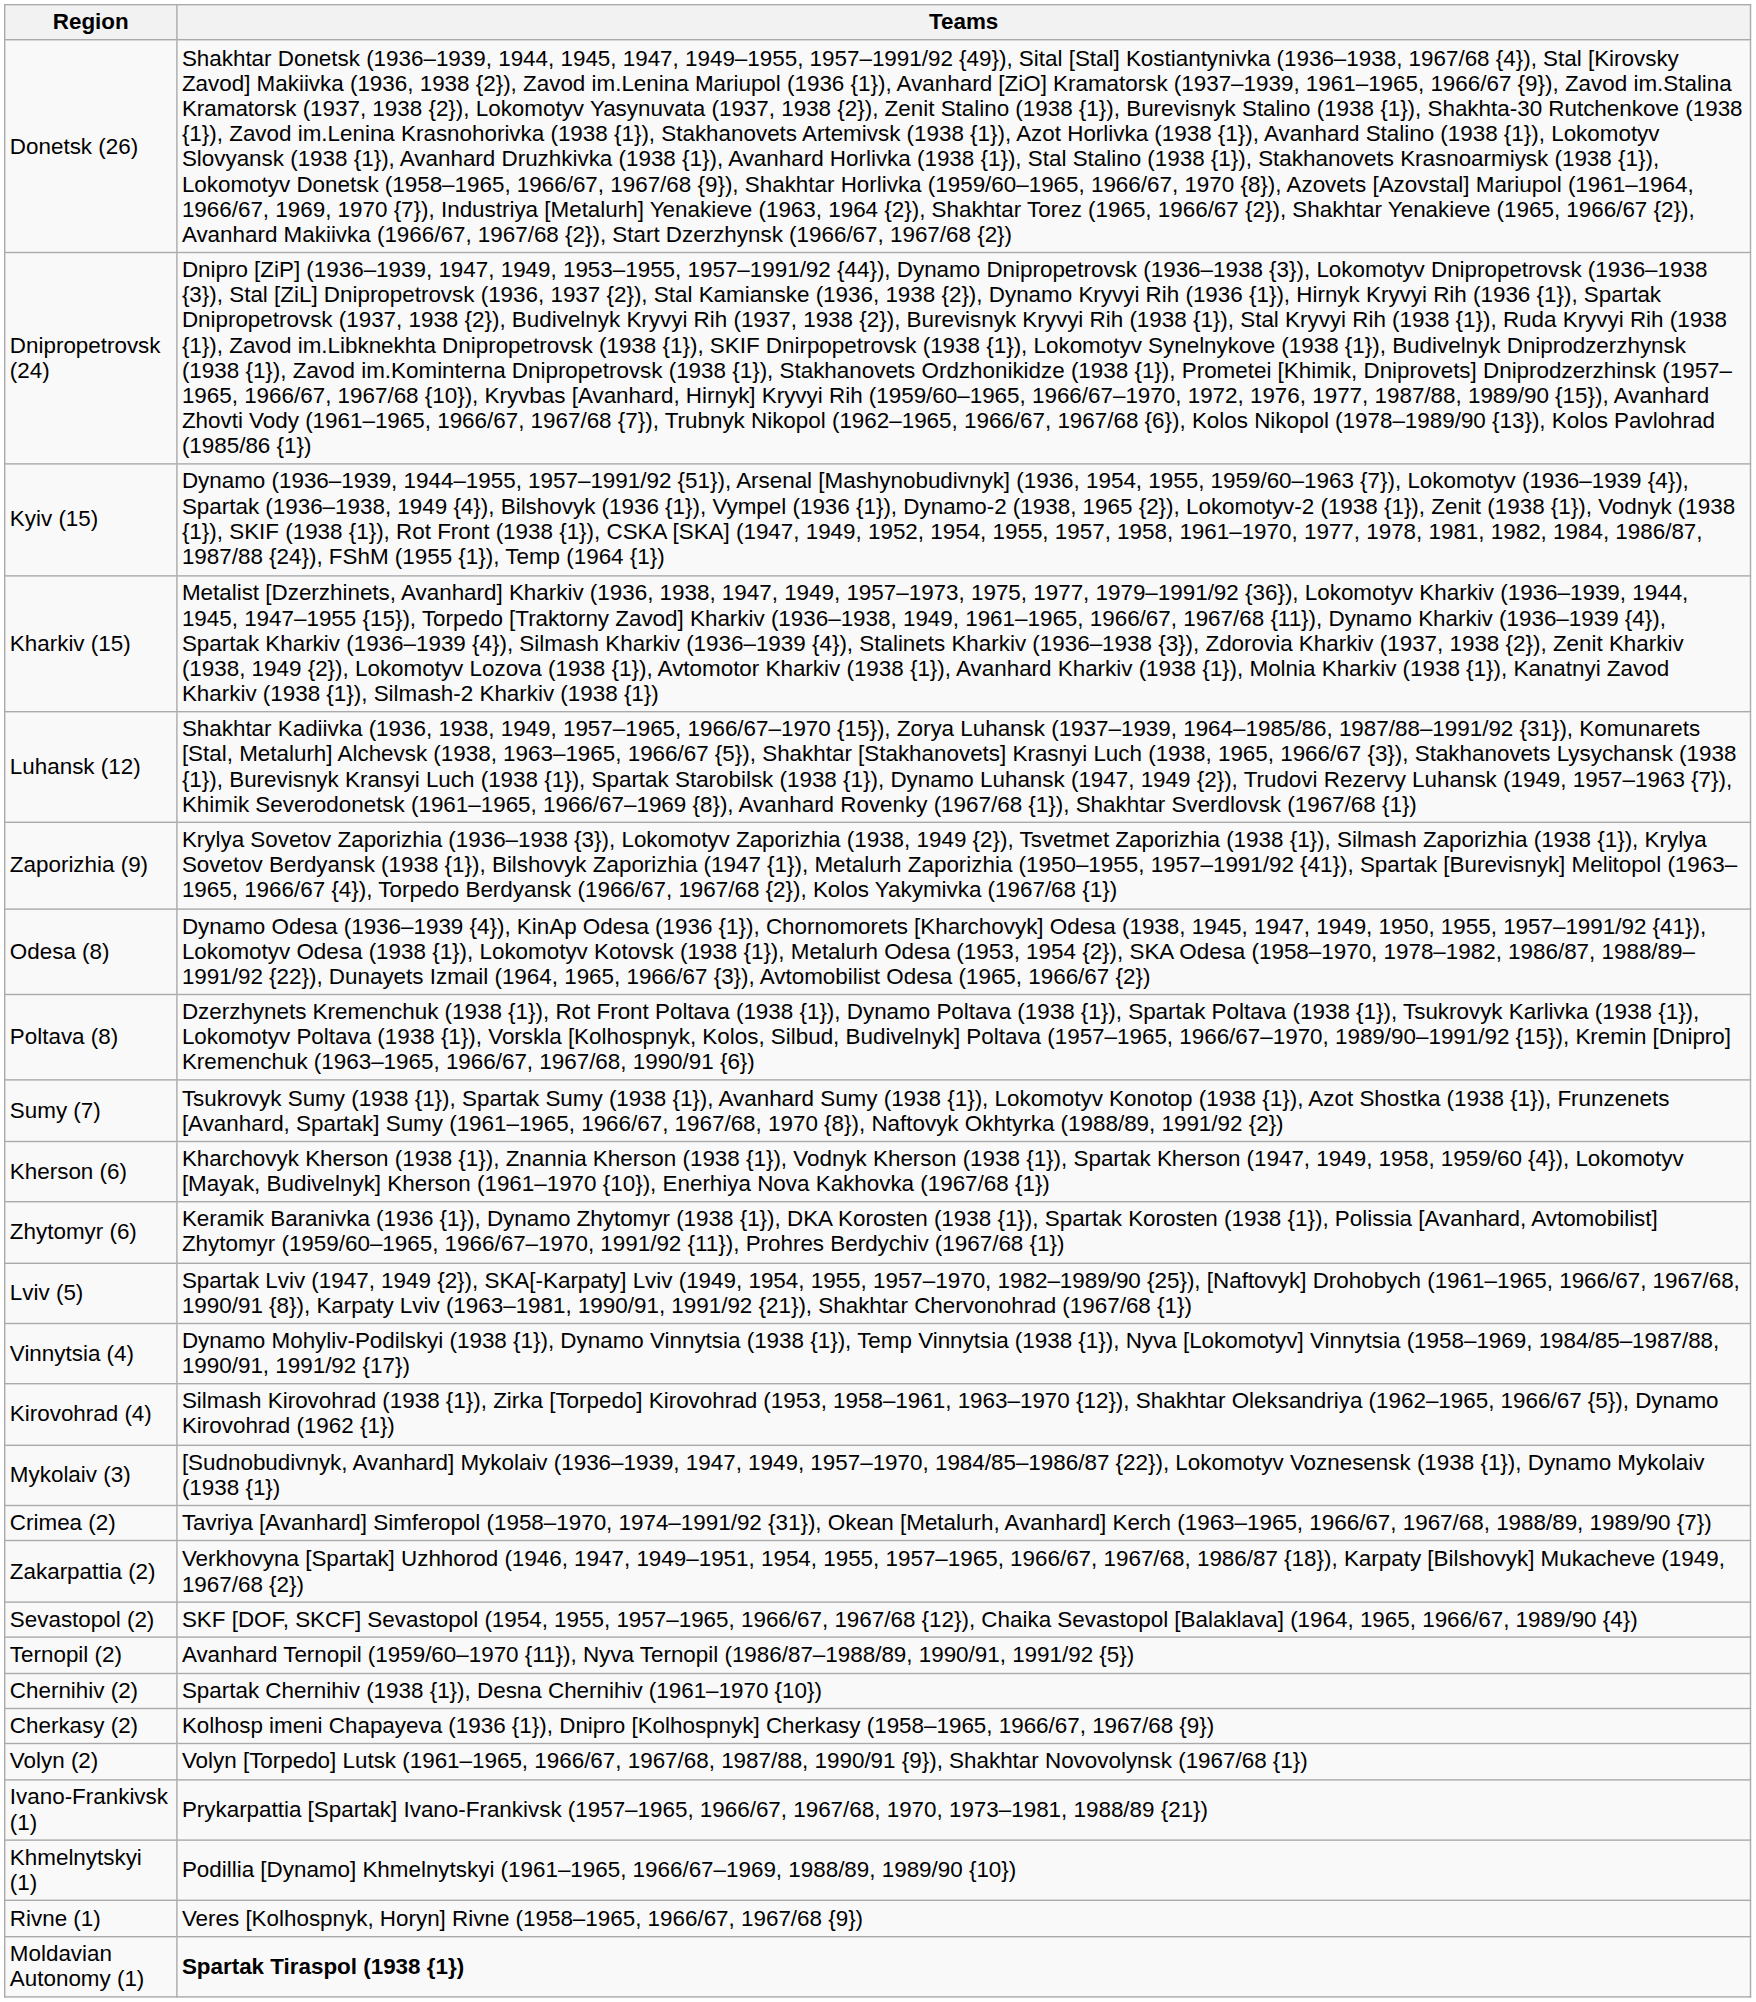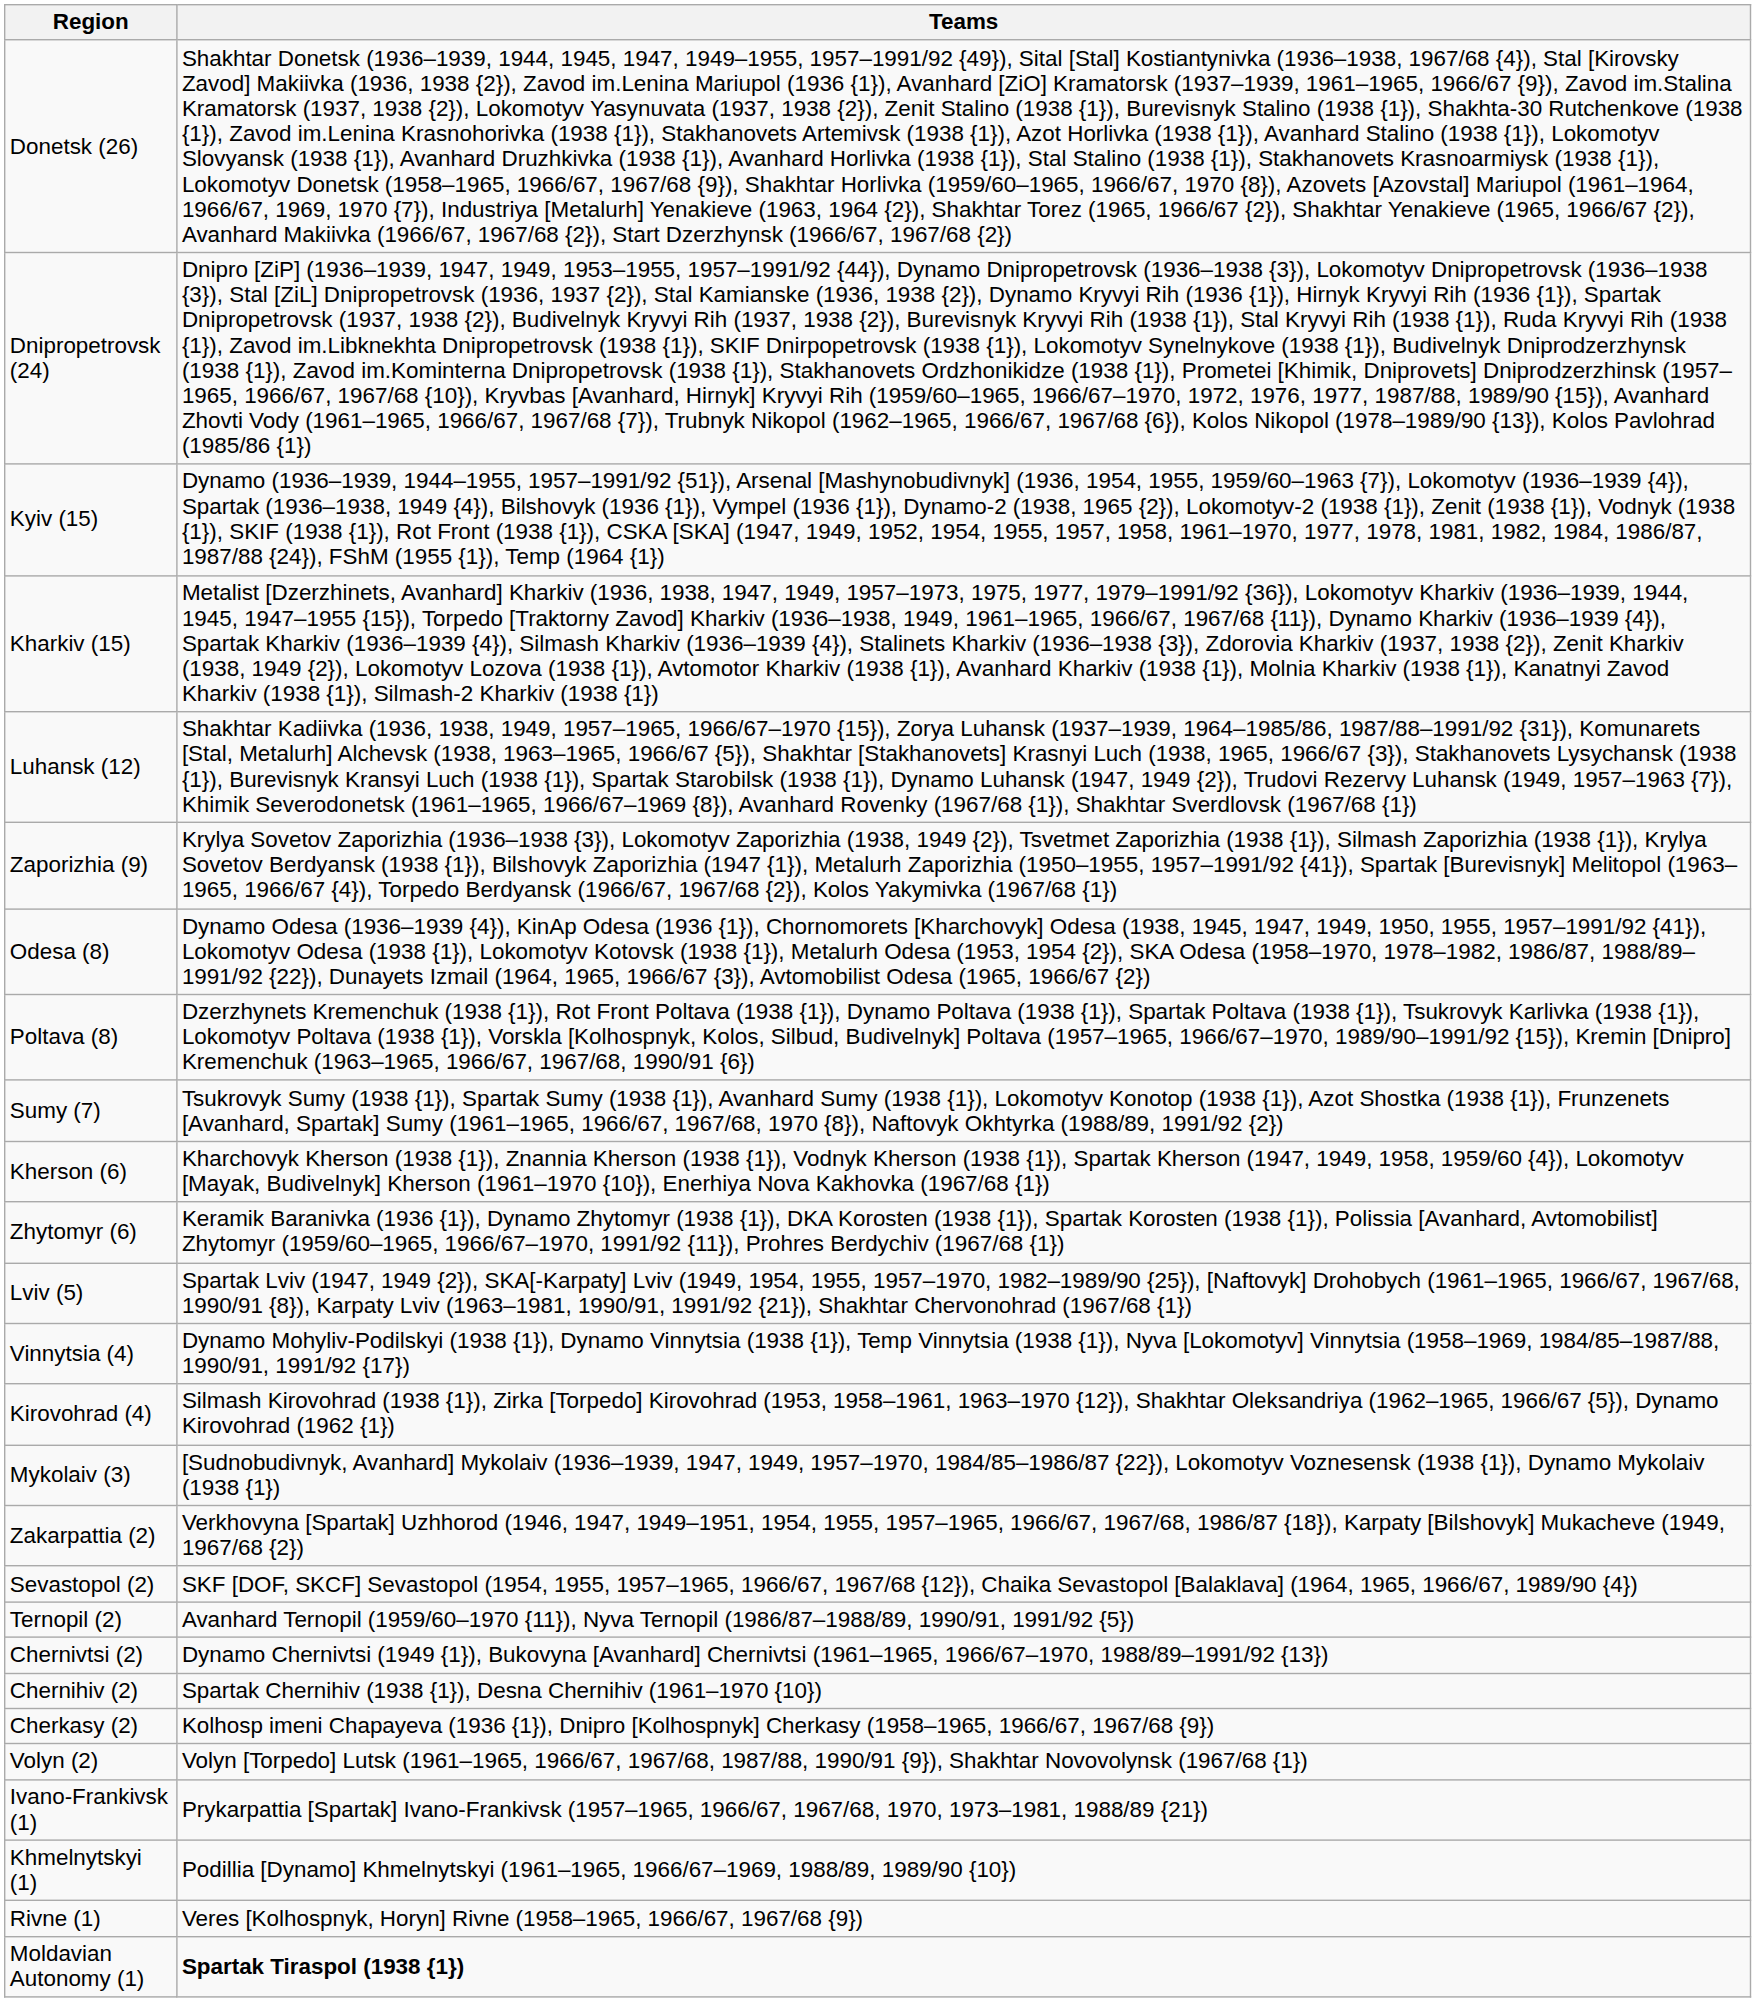 <table class="wikitable mw-collapsible mw-collapsed">
 <tr>
 <th>Region</th>
 <th>Teams</th>
 </tr>
 <tr>
 <td>Donetsk (26)</td>
 <td>Shakhtar Donetsk (1936–1939, 1944, 1945, 1947, 1949–1955, 1957–1991/92 {49}), Sital [Stal] Kostiantynivka (1936–1938, 1967/68 {4}), Stal [Kirovsky Zavod] Makiivka (1936, 1938 {2}), Zavod im.Lenina Mariupol (1936 {1}), Avanhard [ZiO] Kramatorsk (1937–1939, 1961–1965, 1966/67 {9}), Zavod im.Stalina Kramatorsk (1937, 1938 {2}), Lokomotyv Yasynuvata (1937, 1938 {2}), Zenit Stalino (1938 {1}), Burevisnyk Stalino (1938 {1}), Shakhta-30 Rutchenkove (1938 {1}), Zavod im.Lenina Krasnohorivka (1938 {1}), Stakhanovets Artemivsk (1938 {1}), Azot Horlivka (1938 {1}), Avanhard Stalino (1938 {1}), Lokomotyv Slovyansk (1938 {1}), Avanhard Druzhkivka (1938 {1}), Avanhard Horlivka (1938 {1}), Stal Stalino (1938 {1}), Stakhanovets Krasnoarmiysk (1938 {1}), Lokomotyv Donetsk (1958–1965, 1966/67, 1967/68 {9}), Shakhtar Horlivka (1959/60–1965, 1966/67, 1970 {8}), Azovets [Azovstal] Mariupol (1961–1964, 1966/67, 1969, 1970 {7}), Industriya [Metalurh] Yenakieve (1963, 1964 {2}), Shakhtar Torez (1965, 1966/67 {2}), Shakhtar Yenakieve (1965, 1966/67 {2}), Avanhard Makiivka (1966/67, 1967/68 {2}), Start Dzerzhynsk (1966/67, 1967/68 {2})</td>
 </tr>
 <tr>
 <td>Dnipropetrovsk (24)</td>
 <td>Dnipro [ZiP] (1936–1939, 1947, 1949, 1953–1955, 1957–1991/92 {44}), Dynamo Dnipropetrovsk (1936–1938 {3}), Lokomotyv Dnipropetrovsk (1936–1938 {3}), Stal [ZiL] Dnipropetrovsk (1936, 1937 {2}), Stal Kamianske (1936, 1938 {2}), Dynamo Kryvyi Rih (1936 {1}), Hirnyk Kryvyi Rih (1936 {1}), Spartak Dnipropetrovsk (1937, 1938 {2}), Budivelnyk Kryvyi Rih (1937, 1938 {2}), Burevisnyk Kryvyi Rih (1938 {1}), Stal Kryvyi Rih (1938 {1}), Ruda Kryvyi Rih (1938 {1}), Zavod im.Libknekhta Dnipropetrovsk (1938 {1}), SKIF Dnirpopetrovsk (1938 {1}), Lokomotyv Synelnykove (1938 {1}), Budivelnyk Dniprodzerzhynsk (1938 {1}), Zavod im.Kominterna Dnipropetrovsk (1938 {1}), Stakhanovets Ordzhonikidze (1938 {1}), Prometei [Khimik, Dniprovets] Dniprodzerzhinsk (1957–1965, 1966/67, 1967/68 {10}), Kryvbas [Avanhard, Hirnyk] Kryvyi Rih (1959/60–1965, 1966/67–1970, 1972, 1976, 1977, 1987/88, 1989/90 {15}), Avanhard Zhovti Vody (1961–1965, 1966/67, 1967/68 {7}), Trubnyk Nikopol (1962–1965, 1966/67, 1967/68 {6}), Kolos Nikopol (1978–1989/90 {13}), Kolos Pavlohrad (1985/86 {1})</td>
 </tr>
 <tr>
 <td>Kyiv (15)</td>
 <td>Dynamo (1936–1939, 1944–1955, 1957–1991/92 {51}), Arsenal [Mashynobudivnyk] (1936, 1954, 1955, 1959/60–1963 {7}), Lokomotyv (1936–1939 {4}), Spartak (1936–1938, 1949 {4}), Bilshovyk (1936 {1}), Vympel (1936 {1}), Dynamo-2 (1938, 1965 {2}), Lokomotyv-2 (1938 {1}), Zenit (1938 {1}), Vodnyk (1938 {1}), SKIF (1938 {1}), Rot Front (1938 {1}), CSKA [SKA] (1947, 1949, 1952, 1954, 1955, 1957, 1958, 1961–1970, 1977, 1978, 1981, 1982, 1984, 1986/87, 1987/88 {24}), FShM (1955 {1}), Temp (1964 {1})</td>
 </tr>
 <tr>
 <td>Kharkiv (15)</td>
 <td>Metalist [Dzerzhinets, Avanhard] Kharkiv (1936, 1938, 1947, 1949, 1957–1973, 1975, 1977, 1979–1991/92 {36}), Lokomotyv Kharkiv (1936–1939, 1944, 1945, 1947–1955 {15}), Torpedo [Traktorny Zavod] Kharkiv (1936–1938, 1949, 1961–1965, 1966/67, 1967/68 {11}), Dynamo Kharkiv (1936–1939 {4}), Spartak Kharkiv (1936–1939 {4}), Silmash Kharkiv (1936–1939 {4}), Stalinets Kharkiv (1936–1938 {3}), Zdorovia Kharkiv (1937, 1938 {2}), Zenit Kharkiv (1938, 1949 {2}), Lokomotyv Lozova (1938 {1}), Avtomotor Kharkiv (1938 {1}), Avanhard Kharkiv (1938 {1}), Molnia Kharkiv (1938 {1}), Kanatnyi Zavod Kharkiv (1938 {1}), Silmash-2 Kharkiv (1938 {1})</td>
 </tr>
 <tr>
 <td>Luhansk (12)</td>
 <td>Shakhtar Kadiivka (1936, 1938, 1949, 1957–1965, 1966/67–1970 {15}), Zorya Luhansk (1937–1939, 1964–1985/86, 1987/88–1991/92 {31}), Komunarets [Stal, Metalurh] Alchevsk (1938, 1963–1965, 1966/67 {5}), Shakhtar [Stakhanovets] Krasnyi Luch (1938, 1965, 1966/67 {3}), Stakhanovets Lysychansk (1938 {1}), Burevisnyk Kransyi Luch (1938 {1}), Spartak Starobilsk (1938 {1}), Dynamo Luhansk (1947, 1949 {2}), Trudovi Rezervy Luhansk (1949, 1957–1963 {7}), Khimik Severodonetsk (1961–1965, 1966/67–1969 {8}), Avanhard Rovenky (1967/68 {1}), Shakhtar Sverdlovsk (1967/68 {1})</td>
 </tr>
 <tr>
 <td>Zaporizhia (9)</td>
 <td>Krylya Sovetov Zaporizhia (1936–1938 {3}), Lokomotyv Zaporizhia (1938, 1949 {2}), Tsvetmet Zaporizhia (1938 {1}), Silmash Zaporizhia (1938 {1}), Krylya Sovetov Berdyansk (1938 {1}), Bilshovyk Zaporizhia (1947 {1}), Metalurh Zaporizhia (1950–1955, 1957–1991/92 {41}), Spartak [Burevisnyk] Melitopol (1963–1965, 1966/67 {4}), Torpedo Berdyansk (1966/67, 1967/68 {2}), Kolos Yakymivka (1967/68 {1})</td>
 </tr>
 <tr>
 <td>Odesa (8)</td>
 <td>Dynamo Odesa (1936–1939 {4}), KinAp Odesa (1936 {1}), Chornomorets [Kharchovyk] Odesa (1938, 1945, 1947, 1949, 1950, 1955, 1957–1991/92 {41}), Lokomotyv Odesa (1938 {1}), Lokomotyv Kotovsk (1938 {1}), Metalurh Odesa (1953, 1954 {2}), SKA Odesa (1958–1970, 1978–1982, 1986/87, 1988/89–1991/92 {22}), Dunayets Izmail (1964, 1965, 1966/67 {3}), Avtomobilist Odesa (1965, 1966/67 {2})</td>
 </tr>
 <tr>
 <td>Poltava (8)</td>
 <td>Dzerzhynets Kremenchuk (1938 {1}), Rot Front Poltava (1938 {1}), Dynamo Poltava (1938 {1}), Spartak Poltava (1938 {1}), Tsukrovyk Karlivka (1938 {1}), Lokomotyv Poltava (1938 {1}), Vorskla [Kolhospnyk, Kolos, Silbud, Budivelnyk] Poltava (1957–1965, 1966/67–1970, 1989/90–1991/92 {15}), Kremin [Dnipro] Kremenchuk (1963–1965, 1966/67, 1967/68, 1990/91 {6})</td>
 </tr>
 <tr>
 <td>Sumy (7)</td>
 <td>Tsukrovyk Sumy (1938 {1}), Spartak Sumy (1938 {1}), Avanhard Sumy (1938 {1}), Lokomotyv Konotop (1938 {1}), Azot Shostka (1938 {1}), Frunzenets [Avanhard, Spartak] Sumy (1961–1965, 1966/67, 1967/68, 1970 {8}), Naftovyk Okhtyrka (1988/89, 1991/92 {2})</td>
 </tr>
 <tr>
 <td>Kherson (6)</td>
 <td>Kharchovyk Kherson (1938 {1}), Znannia Kherson (1938 {1}), Vodnyk Kherson (1938 {1}), Spartak Kherson (1947, 1949, 1958, 1959/60 {4}), Lokomotyv [Mayak, Budivelnyk] Kherson (1961–1970 {10}), Enerhiya Nova Kakhovka (1967/68 {1})</td>
 </tr>
 <tr>
 <td>Zhytomyr (6)</td>
 <td>Keramik Baranivka (1936 {1}), Dynamo Zhytomyr (1938 {1}), DKA Korosten (1938 {1}), Spartak Korosten (1938 {1}), Polissia [Avanhard, Avtomobilist] Zhytomyr (1959/60–1965, 1966/67–1970, 1991/92 {11}), Prohres Berdychiv (1967/68 {1})</td>
 </tr>
 <tr>
 <td>Lviv (5)</td>
 <td>Spartak Lviv (1947, 1949 {2}), SKA[-Karpaty] Lviv (1949, 1954, 1955, 1957–1970, 1982–1989/90 {25}), [Naftovyk] Drohobych (1961–1965, 1966/67, 1967/68, 1990/91 {8}), Karpaty Lviv (1963–1981, 1990/91, 1991/92 {21}), Shakhtar Chervonohrad (1967/68 {1})</td>
 </tr>
 <tr>
 <td>Vinnytsia (4)</td>
 <td>Dynamo Mohyliv-Podilskyi (1938 {1}), Dynamo Vinnytsia (1938 {1}), Temp Vinnytsia (1938 {1}), Nyva [Lokomotyv] Vinnytsia (1958–1969, 1984/85–1987/88, 1990/91, 1991/92 {17})</td>
 </tr>
 <tr>
 <td>Kirovohrad (4)</td>
 <td>Silmash Kirovohrad (1938 {1}), Zirka [Torpedo] Kirovohrad (1953, 1958–1961, 1963–1970 {12}), Shakhtar Oleksandriya (1962–1965, 1966/67 {5}), Dynamo Kirovohrad (1962 {1})</td>
 </tr>
 <tr>
 <td>Mykolaiv (3)</td>
 <td>[Sudnobudivnyk, Avanhard] Mykolaiv (1936–1939, 1947, 1949, 1957–1970, 1984/85–1986/87 {22}), Lokomotyv Voznesensk (1938 {1}), Dynamo Mykolaiv (1938 {1})</td>
 </tr>
 <tr>
-<td>Crimea (2)</td>
-<td>Tavriya [Avanhard] Simferopol (1958–1970, 1974–1991/92 {31}), Okean [Metalurh, Avanhard] Kerch (1963–1965, 1966/67, 1967/68, 1988/89, 1989/90 {7})</td>
-</tr>
-<tr>
 <td>Zakarpattia (2)</td>
 <td>Verkhovyna [Spartak] Uzhhorod (1946, 1947, 1949–1951, 1954, 1955, 1957–1965, 1966/67, 1967/68, 1986/87 {18}), Karpaty [Bilshovyk] Mukacheve (1949, 1967/68 {2})</td>
 </tr>
 <tr>
 <td>Sevastopol (2)</td>
 <td>SKF [DOF, SKCF] Sevastopol (1954, 1955, 1957–1965, 1966/67, 1967/68 {12}), Chaika Sevastopol [Balaklava] (1964, 1965, 1966/67, 1989/90 {4})</td>
 </tr>
 <tr>
 <td>Ternopil (2)</td>
 <td>Avanhard Ternopil (1959/60–1970 {11}), Nyva Ternopil (1986/87–1988/89, 1990/91, 1991/92 {5})</td>
+</tr>
+<tr>
+<td>Chernivtsi (2)</td>
+<td>Dynamo Chernivtsi (1949 {1}), Bukovyna [Avanhard] Chernivtsi (1961–1965, 1966/67–1970, 1988/89–1991/92 {13})</td>
 </tr>
 <tr>
 <td>Chernihiv (2)</td>
 <td>Spartak Chernihiv (1938 {1}), Desna Chernihiv (1961–1970 {10})</td>
 </tr>
 <tr>
 <td>Cherkasy (2)</td>
 <td>Kolhosp imeni Chapayeva (1936 {1}), Dnipro [Kolhospnyk] Cherkasy (1958–1965, 1966/67, 1967/68 {9})</td>
 </tr>
 <tr>
 <td>Volyn (2)</td>
 <td>Volyn [Torpedo] Lutsk (1961–1965, 1966/67, 1967/68, 1987/88, 1990/91 {9}), Shakhtar Novovolynsk (1967/68 {1})</td>
 </tr>
 <tr>
 <td>Ivano-Frankivsk (1)</td>
 <td>Prykarpattia [Spartak] Ivano-Frankivsk (1957–1965, 1966/67, 1967/68, 1970, 1973–1981, 1988/89 {21})</td>
 </tr>
 <tr>
 <td>Khmelnytskyi (1)</td>
 <td>Podillia [Dynamo] Khmelnytskyi (1961–1965, 1966/67–1969, 1988/89, 1989/90 {10})</td>
 </tr>
 <tr>
 <td>Rivne (1)</td>
 <td>Veres [Kolhospnyk, Horyn] Rivne (1958–1965, 1966/67, 1967/68 {9})</td>
 </tr>
 <tr>
 <td>Moldavian Autonomy (1)</td>
 <td><strong>Spartak Tiraspol (1938 {1})</strong></td>
 </tr>
 </table>
